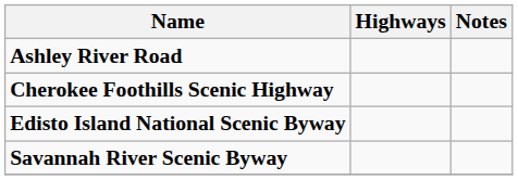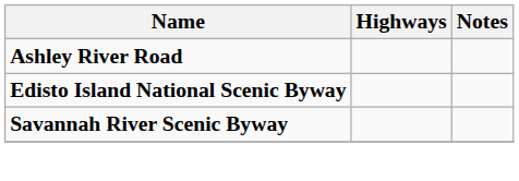 <table class="wikitable sortable">
 <tr>
 <th>Name</th>
 <th>Highways</th>
 <th>Notes</th>
 </tr>
 <tr>
 <td><strong>Ashley River Road</strong></td>
-<td></td>
-<td></td>
-</tr>
-<tr>
-<td><strong>Cherokee Foothills Scenic Highway</strong></td>
 <td></td>
 <td></td>
 </tr>
 <tr>
 <td><strong>Edisto Island National Scenic Byway</strong></td>
 <td></td>
 <td></td>
 </tr>
 <tr>
 <td><strong>Savannah River Scenic Byway</strong></td>
 <td></td>
 <td></td>
 </tr>
 <tr>
 </tr>
 </table>
